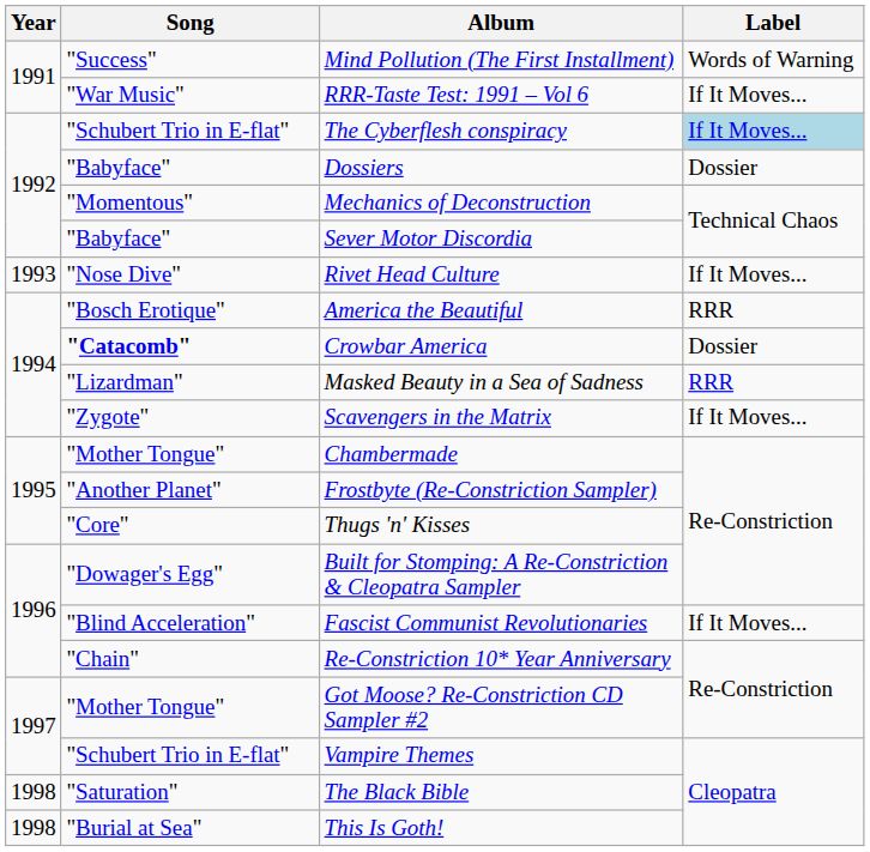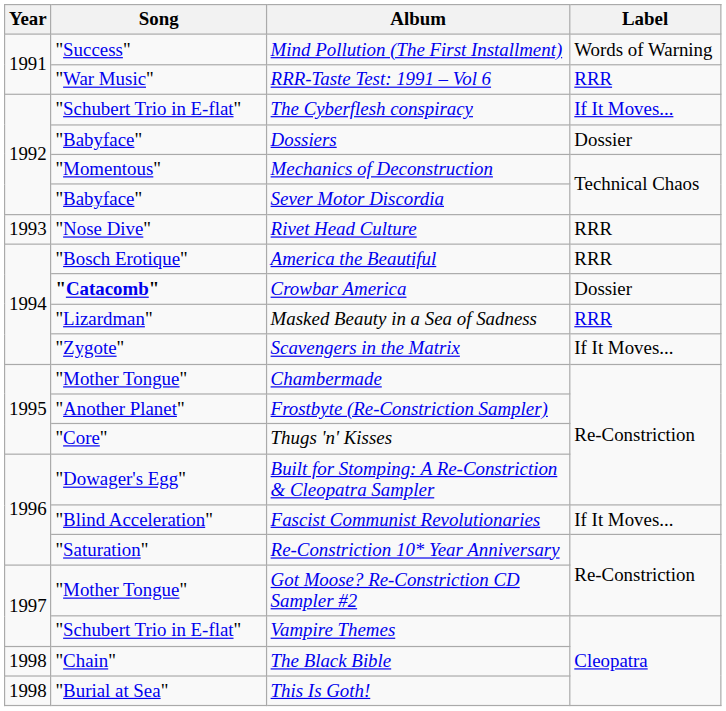 <table class=wikitable>
 <tr>
 <th width=25px>Year</th>
 <th style="width:175px;">Song</th>
 <th style="width:250px;">Album</th>
 <th style="width:120px;">Label</th>
 </tr>
 <tr>
 <td rowspan="2">1991</td>
 <td>"<a href='#'>Success</a>"</td>
 <td><em><a href='#'>Mind Pollution (The First Installment)</a></em></td>
 <td>Words of Warning</td>
 </tr>
 <tr>
 <td>"<a href='#'>War Music</a>"</td>
 <td><em><a href='#'>RRR-Taste Test: 1991 – Vol 6</a></em></td>
-<td>If It Moves...</td>
+<td><a href='#'>RRR</a></td>
 </tr>
 <tr>
 <td rowspan="4">1992</td>
 <td>"<a href='#'>Schubert Trio in E-flat</a>"</td>
 <td><em><a href='#'>The Cyberflesh conspiracy</a></em></td>
-<td style="background: lightblue;"><a href='#'>If It Moves...</a></td>
+<td><a href='#'>If It Moves...</a></td>
 </tr>
 <tr>
 <td>"<a href='#'>Babyface</a>"</td>
 <td><em><a href='#'>Dossiers</a></em></td>
 <td>Dossier</td>
 </tr>
 <tr>
 <td>"<a href='#'>Momentous</a>"</td>
 <td><em><a href='#'>Mechanics of Deconstruction</a></em></td>
 <td rowspan="2">Technical Chaos</td>
 </tr>
 <tr>
 <td>"<a href='#'>Babyface</a>"</td>
 <td><em><a href='#'>Sever Motor Discordia</a></em></td>
 </tr>
 <tr>
 <td>1993</td>
 <td>"<a href='#'>Nose Dive</a>"</td>
 <td><em><a href='#'>Rivet Head Culture</a></em></td>
-<td>If It Moves...</td>
+<td>RRR</td>
 </tr>
 <tr>
 <td rowspan="4">1994</td>
 <td>"<a href='#'>Bosch Erotique</a>"</td>
 <td><em><a href='#'>America the Beautiful</a></em></td>
 <td>RRR</td>
 </tr>
 <tr>
 <td><strong>"<a href='#'>Catacomb</a>"</strong></td>
 <td><em><a href='#'>Crowbar America</a></em></td>
 <td>Dossier</td>
 </tr>
 <tr>
 <td>"<a href='#'>Lizardman</a>"</td>
 <td><em>Masked Beauty in a Sea of Sadness</em></td>
 <td><a href='#'>RRR</a></td>
 </tr>
 <tr>
 <td>"<a href='#'>Zygote</a>"</td>
 <td><em><a href='#'>Scavengers in the Matrix</a></em></td>
 <td>If It Moves...</td>
 </tr>
 <tr>
 <td rowspan="3">1995</td>
 <td>"<a href='#'>Mother Tongue</a>"</td>
 <td><em><a href='#'>Chambermade</a></em></td>
 <td rowspan="4">Re-Constriction</td>
 </tr>
 <tr>
 <td>"<a href='#'>Another Planet</a>"</td>
 <td><em><a href='#'>Frostbyte (Re-Constriction Sampler)</a></em></td>
 </tr>
 <tr>
 <td>"<a href='#'>Core</a>"</td>
 <td><em>Thugs 'n' Kisses</em></td>
 </tr>
 <tr>
 <td rowspan="3">1996</td>
 <td>"<a href='#'>Dowager's Egg</a>"</td>
 <td><em><a href='#'>Built for Stomping: A Re-Constriction & Cleopatra Sampler</a></em></td>
 </tr>
 <tr>
 <td>"<a href='#'>Blind Acceleration</a>"</td>
 <td><em><a href='#'>Fascist Communist Revolutionaries</a></em></td>
 <td>If It Moves...</td>
 </tr>
 <tr>
-<td>"<a href='#'>Chain</a>"</td>
+<td>"<a href='#'>Saturation</a>"</td>
 <td><em><a href='#'>Re-Constriction 10* Year Anniversary</a></em></td>
 <td rowspan="2">Re-Constriction</td>
 </tr>
 <tr>
 <td rowspan="2">1997</td>
 <td>"<a href='#'>Mother Tongue</a>"</td>
 <td><em><a href='#'>Got Moose? Re-Constriction CD Sampler #2</a></em></td>
 </tr>
 <tr>
 <td>"<a href='#'>Schubert Trio in E-flat</a>"</td>
 <td><em><a href='#'>Vampire Themes</a></em></td>
 <td rowspan="3"><a href='#'>Cleopatra</a></td>
 </tr>
 <tr>
 <td>1998</td>
-<td>"<a href='#'>Saturation</a>"</td>
+<td>"<a href='#'>Chain</a>"</td>
 <td><em><a href='#'>The Black Bible</a></em></td>
 </tr>
 <tr>
 <td>1998</td>
 <td>"<a href='#'>Burial at Sea</a>"</td>
 <td><em><a href='#'>This Is Goth!</a></em></td>
 </tr>
 </table>
